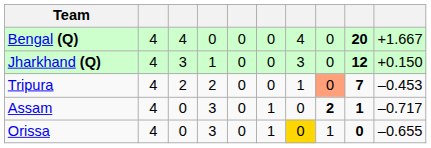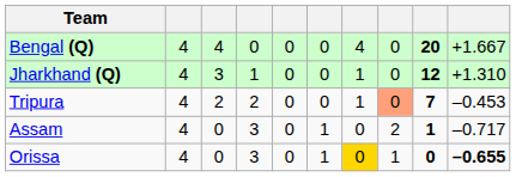 <table class="wikitable" style="text-align:center">
 <tr>
 <th style="width:140px;">Team</th>
 <th style="width:25px;"></th>
 <th style="width:25px;"></th>
 <th style="width:25px;"></th>
 <th style="width:25px;"></th>
 <th style="width:25px;"></th>
 <th style="width:25px;"></th>
 <th style="width:25px;"></th>
 <th style="width:25px;"></th>
 <th style="width:40px;"></th>
 </tr>
 <tr style="background:#cfc;">
 <td style="text-align:left"><a href='#'>Bengal</a> <strong>(Q)</strong></td>
 <td>4</td>
 <td>4</td>
 <td>0</td>
 <td>0</td>
 <td>0</td>
 <td>4</td>
 <td>0</td>
 <td><strong>20</strong></td>
 <td>+1.667</td>
 </tr>
 <tr style="background:#cfc;">
 <td style="text-align:left"><a href='#'>Jharkhand</a> <strong>(Q)</strong></td>
 <td>4</td>
 <td>3</td>
 <td>1</td>
 <td>0</td>
 <td>0</td>
-<td>3</td>
+<td>1</td>
 <td>0</td>
 <td><strong>12</strong></td>
-<td>+0.150</td>
+<td>+1.310</td>
 </tr>
 <tr>
 <td style="text-align:left"><a href='#'>Tripura</a></td>
 <td>4</td>
 <td>2</td>
 <td>2</td>
 <td>0</td>
 <td>0</td>
 <td>1</td>
 <td style="background: lightsalmon;">0</td>
 <td><strong>7</strong></td>
 <td>–0.453</td>
 </tr>
 <tr>
 <td style="text-align:left"><a href='#'>Assam</a></td>
 <td>4</td>
 <td>0</td>
 <td>3</td>
 <td>0</td>
 <td>1</td>
 <td>0</td>
-<td><strong>2</strong></td>
+<td>2</td>
 <td><strong>1</strong></td>
 <td>–0.717</td>
 </tr>
 <tr>
 <td style="text-align:left"><a href='#'>Orissa</a></td>
 <td>4</td>
 <td>0</td>
 <td>3</td>
 <td>0</td>
 <td>1</td>
 <td style="background: gold;">0</td>
 <td>1</td>
 <td><strong>0</strong></td>
-<td>–0.655</td>
+<td><strong>–0.655</strong></td>
 </tr>
 </table>
